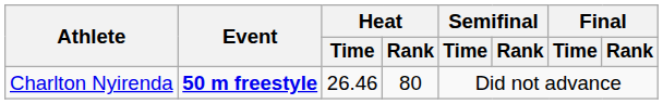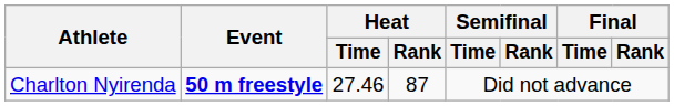 <table class=wikitable style="font-size:90%">
 <tr>
 <th rowspan="2">Athlete</th>
 <th rowspan="2">Event</th>
 <th colspan="2">Heat</th>
 <th colspan="2">Semifinal</th>
 <th colspan="2">Final</th>
 </tr>
 <tr style="font-size:95%">
 <th>Time</th>
 <th>Rank</th>
 <th>Time</th>
 <th>Rank</th>
 <th>Time</th>
 <th>Rank</th>
 </tr>
 <tr align=center>
 <td align=left><a href='#'>Charlton Nyirenda</a></td>
 <td align=left><strong><a href='#'>50 m freestyle</a></strong></td>
-<td>26.46</td>
-<td>80</td>
+<td>27.46</td>
+<td>87</td>
 <td colspan=4>Did not advance</td>
 </tr>
 </table>
